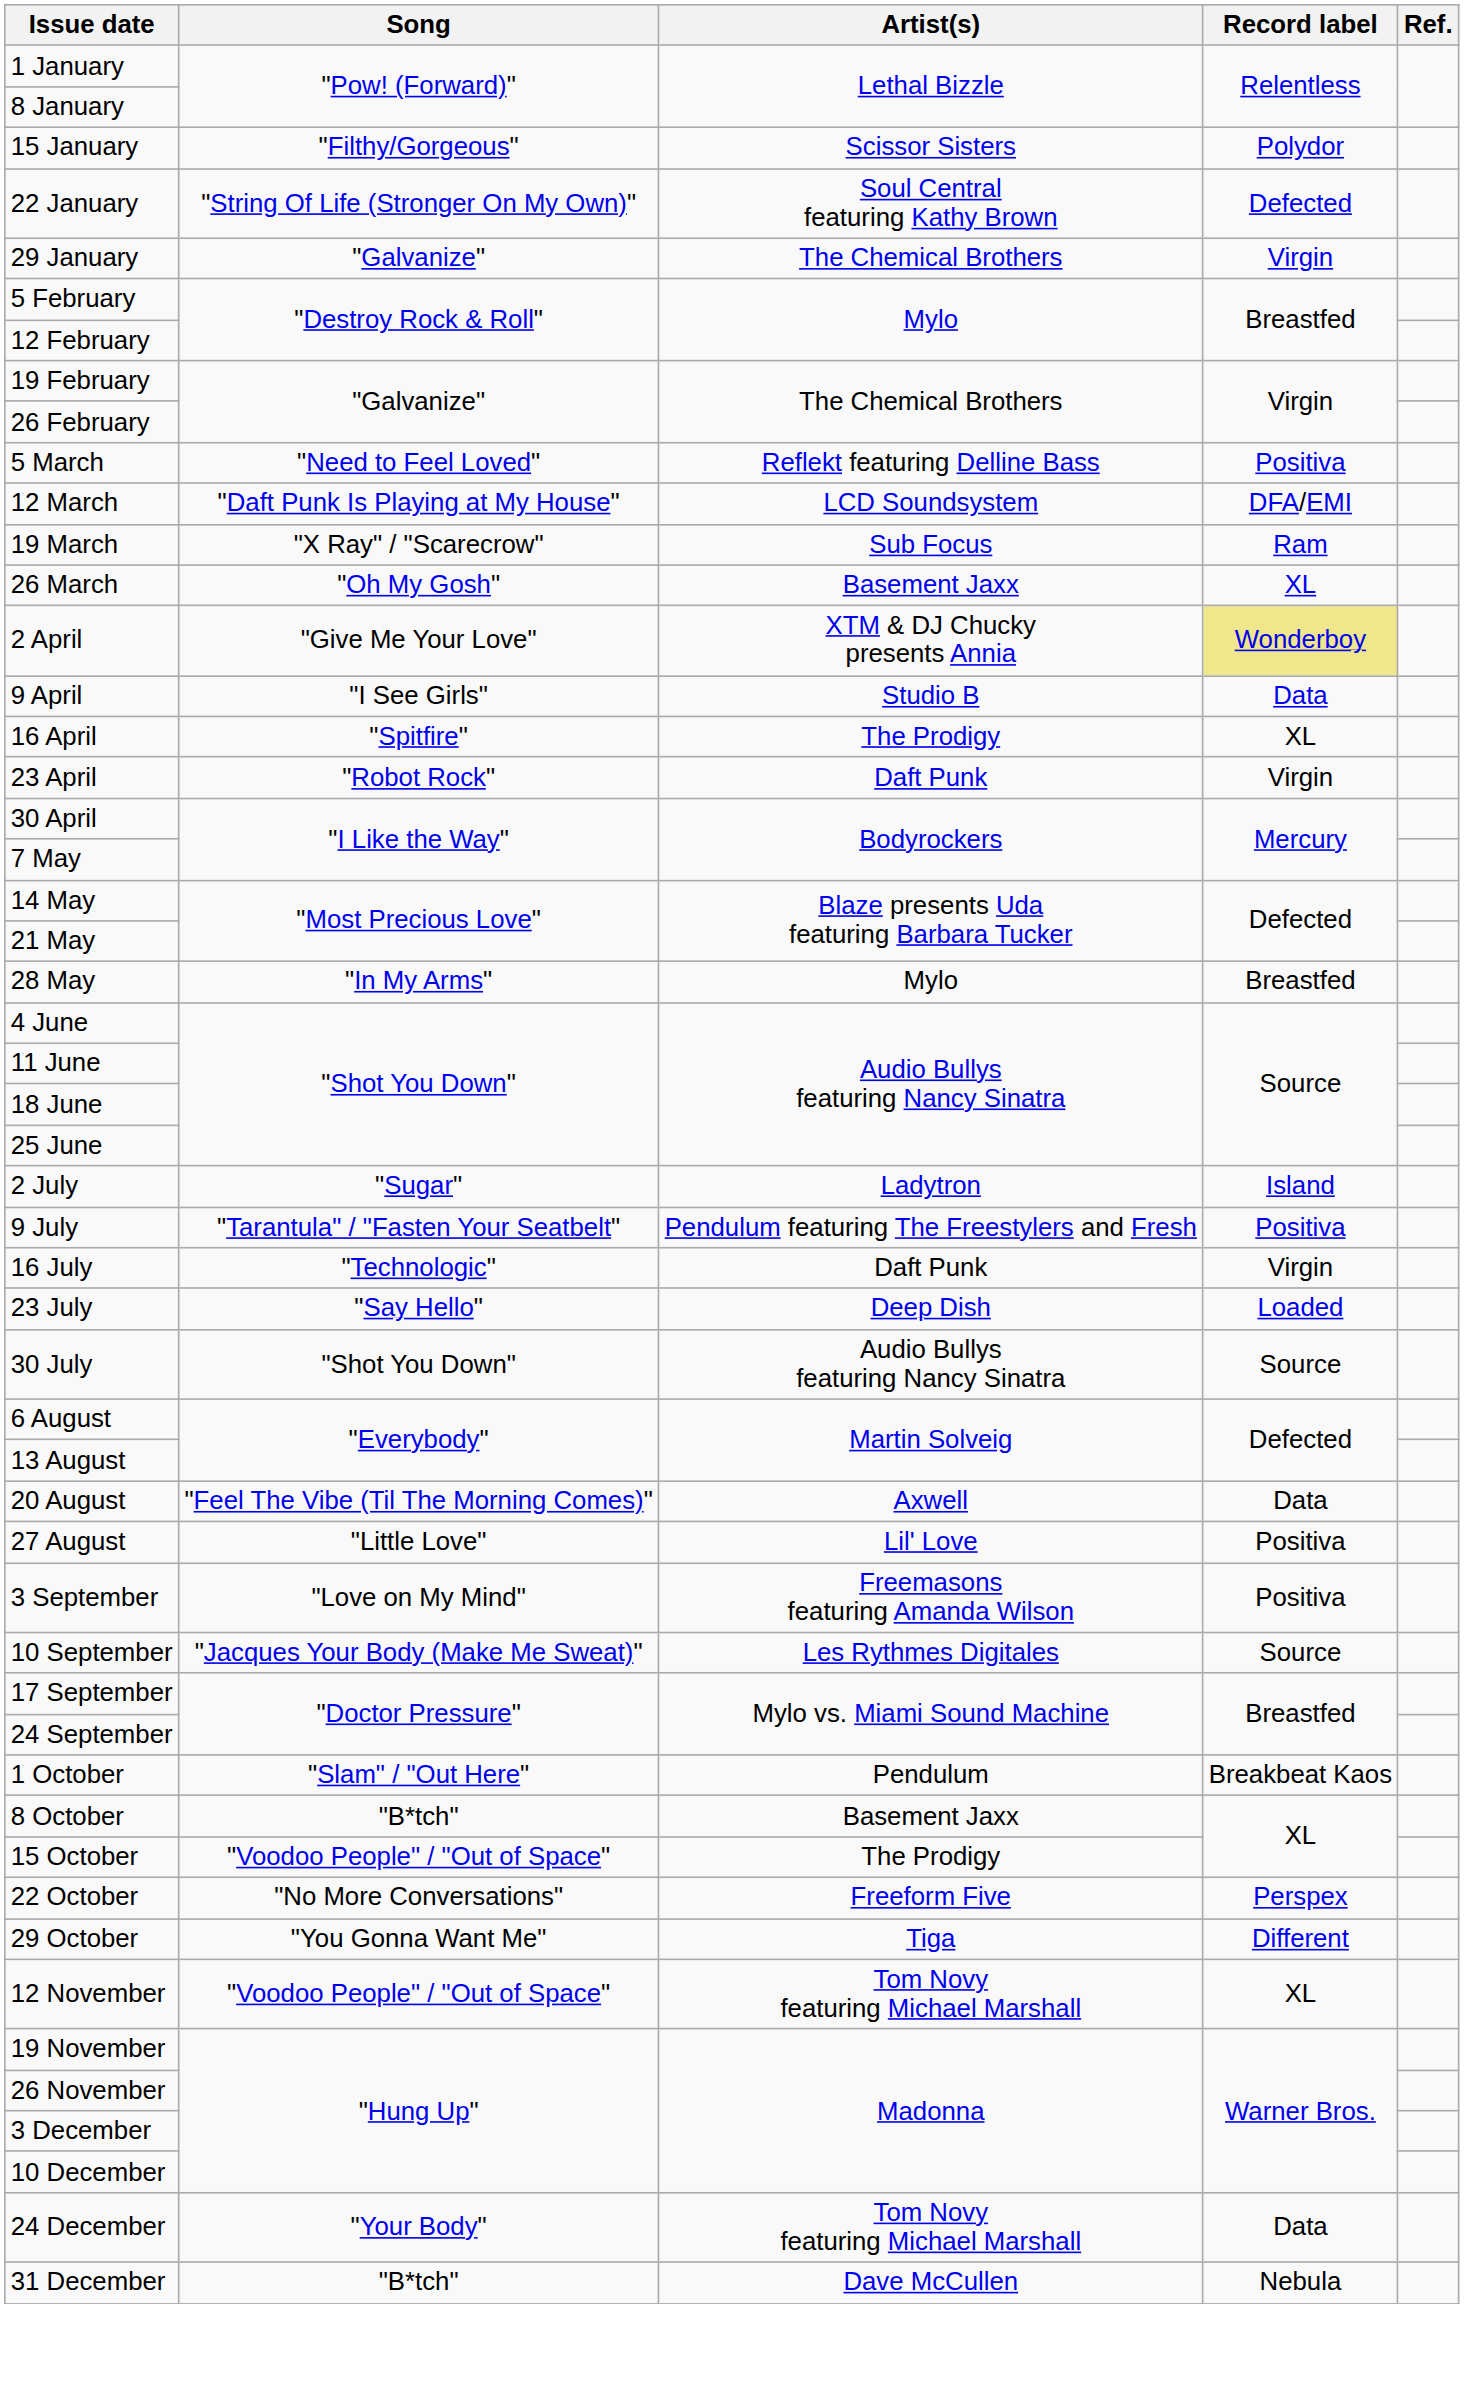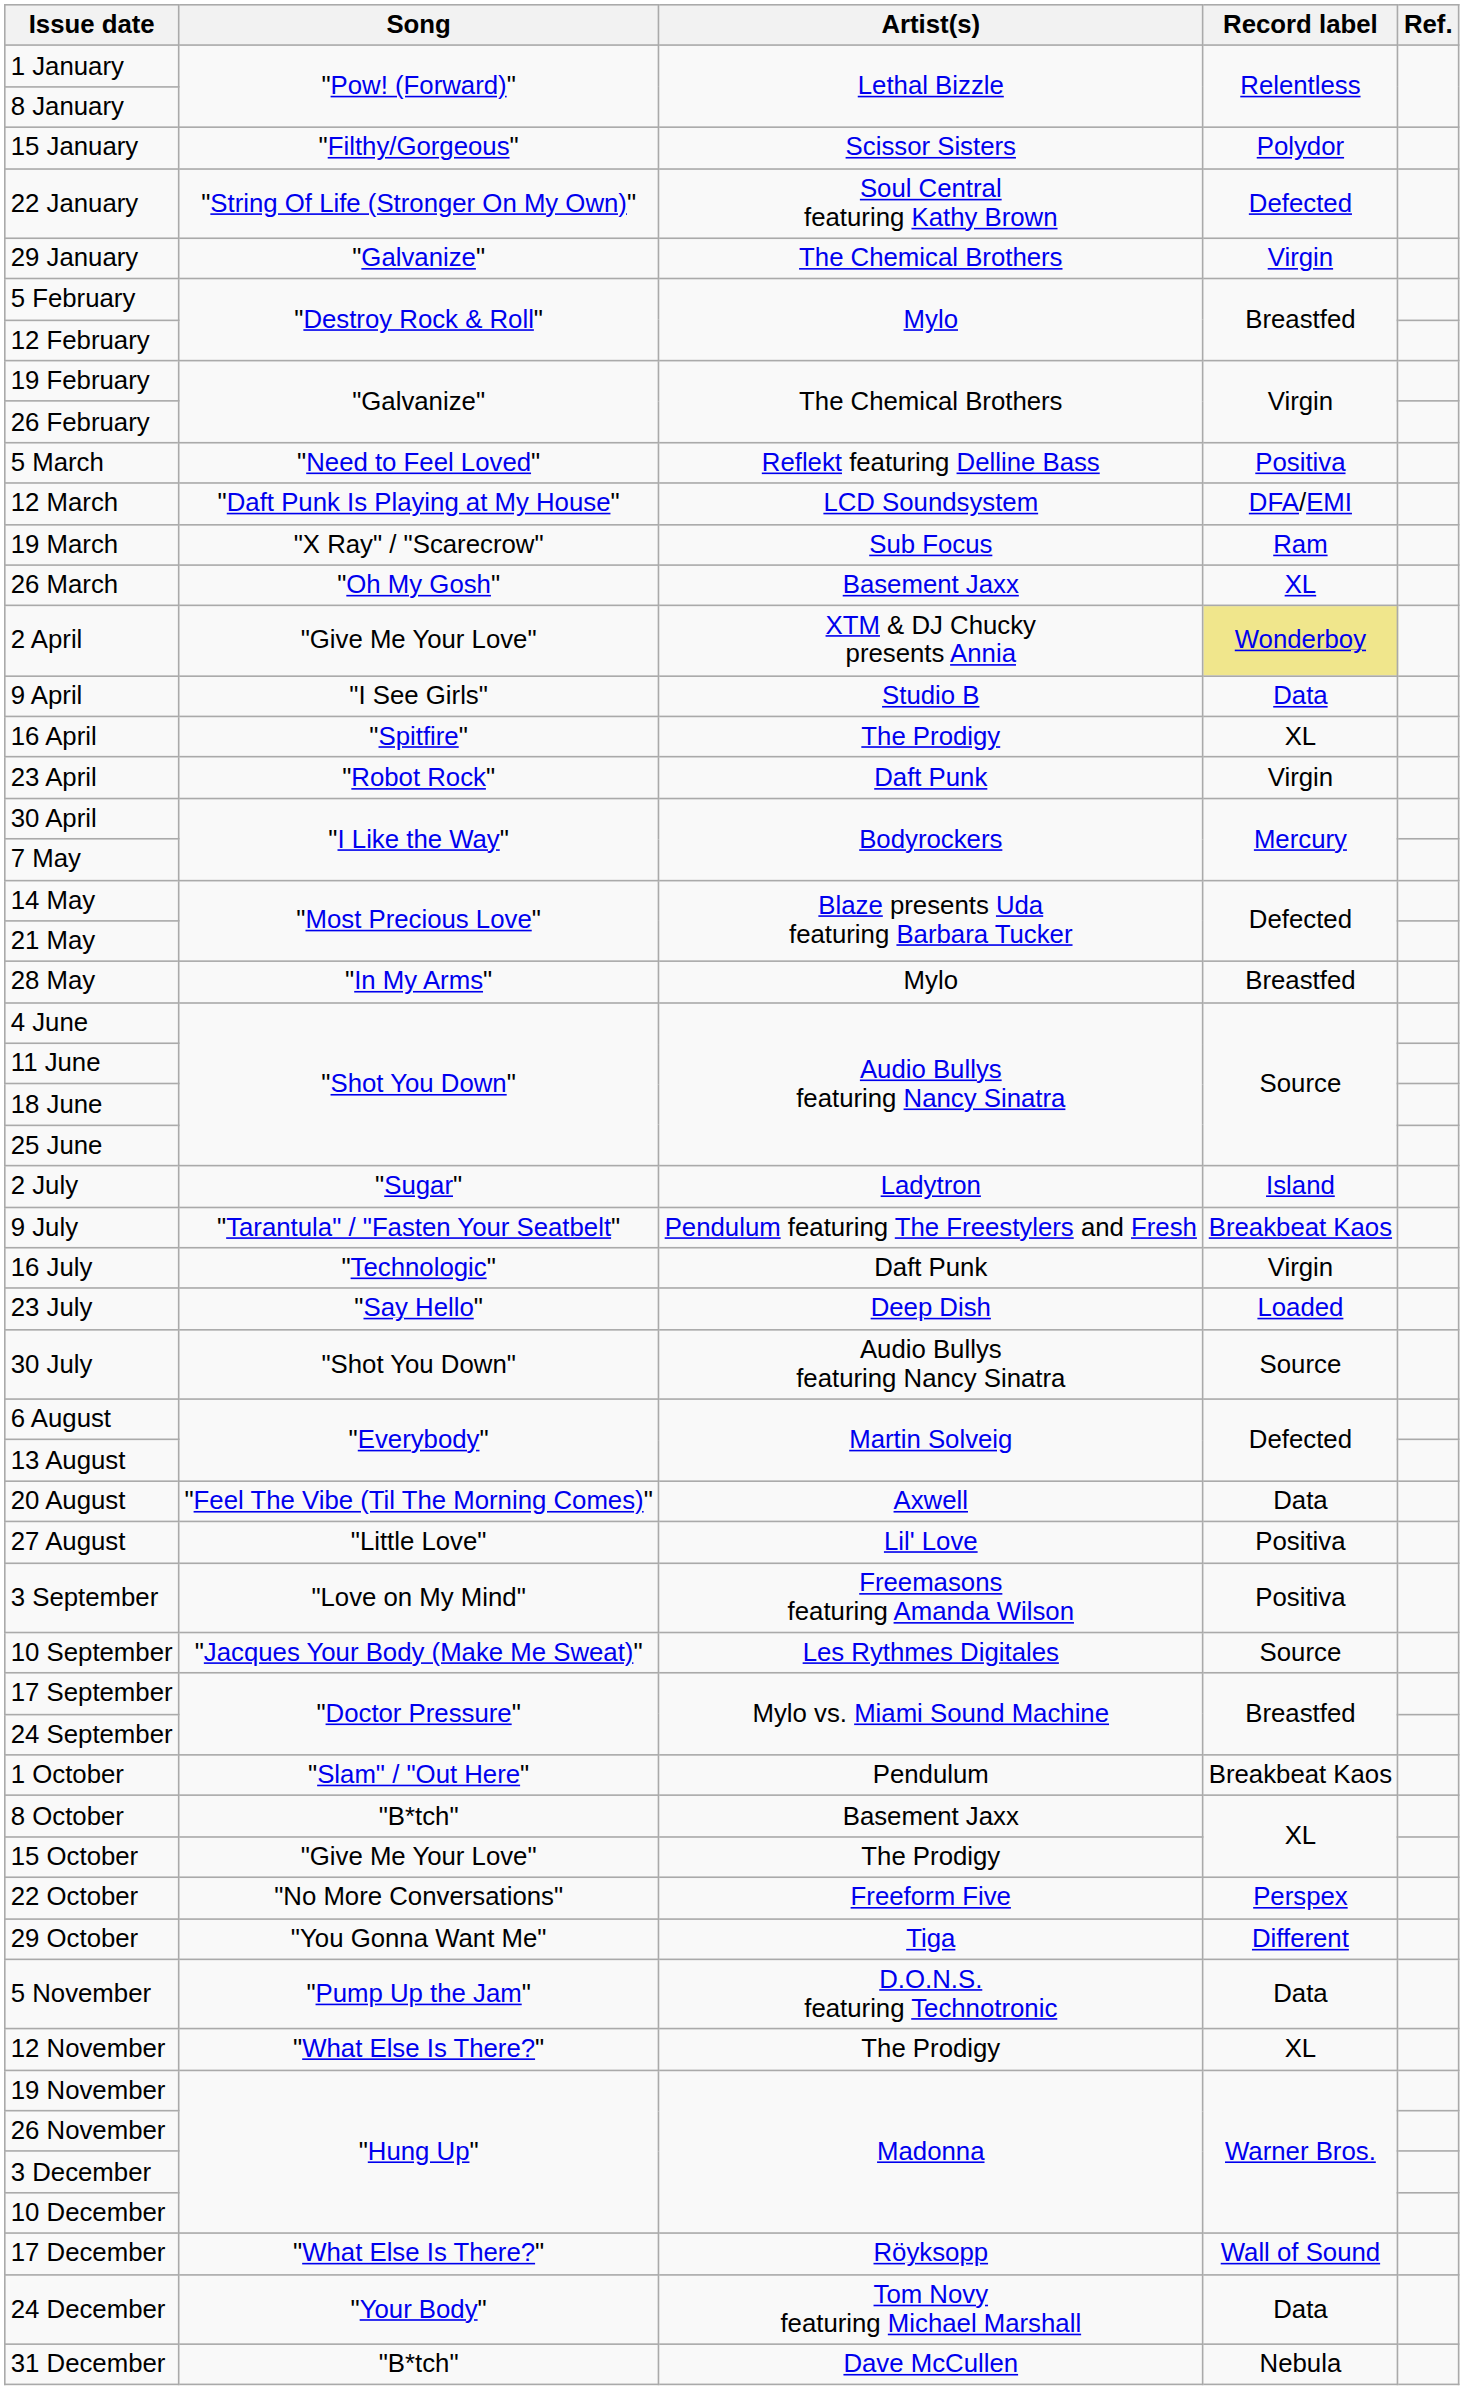 <table class="wikitable plainrowheaders">
 <tr>
 <th scope=col>Issue date</th>
 <th scope=col>Song</th>
 <th scope=col>Artist(s)</th>
 <th scope=col>Record label</th>
 <th scope=col>Ref.</th>
 </tr>
 <tr>
 <td>1 January</td>
 <td align=center rowspan=2>"<a href='#'>Pow! (Forward)</a>"</td>
 <td align=center rowspan=2><a href='#'>Lethal Bizzle</a></td>
 <td align=center rowspan=2><a href='#'>Relentless</a></td>
 <td align=center rowspan=2></td>
 </tr>
 <tr>
 <td>8 January</td>
 </tr>
 <tr>
 <td>15 January</td>
 <td align=center>"<a href='#'>Filthy/Gorgeous</a>"</td>
 <td align=center><a href='#'>Scissor Sisters</a></td>
 <td align=center><a href='#'>Polydor</a></td>
 <td align=center></td>
 </tr>
 <tr>
 <td>22 January</td>
 <td align=center>"<a href='#'>String Of Life (Stronger On My Own)</a>"</td>
 <td align=center><a href='#'>Soul Central</a><br>featuring <a href='#'>Kathy Brown</a></td>
 <td align=center><a href='#'>Defected</a></td>
 <td align=center></td>
 </tr>
 <tr>
 <td>29 January</td>
 <td align=center>"<a href='#'>Galvanize</a>"</td>
 <td align=center><a href='#'>The Chemical Brothers</a></td>
 <td align=center><a href='#'>Virgin</a></td>
 <td align=center></td>
 </tr>
 <tr>
 <td>5 February</td>
 <td style="text-align:center;" rowspan="2">"<a href='#'>Destroy Rock & Roll</a>"</td>
 <td style="text-align:center;" rowspan="2"><a href='#'>Mylo</a></td>
 <td style="text-align:center;" rowspan="2">Breastfed</td>
 <td align=center></td>
 </tr>
 <tr>
 <td>12 February</td>
 <td align=center></td>
 </tr>
 <tr>
 <td>19 February</td>
 <td style="text-align:center;" rowspan="2">"Galvanize"</td>
 <td style="text-align:center;" rowspan="2">The Chemical Brothers</td>
 <td style="text-align:center;" rowspan="2">Virgin</td>
 <td align=center></td>
 </tr>
 <tr>
 <td>26 February</td>
 <td align=center></td>
 </tr>
 <tr>
 <td>5 March</td>
 <td align=center>"<a href='#'>Need to Feel Loved</a>"</td>
 <td align=center><a href='#'>Reflekt</a> featuring <a href='#'>Delline Bass</a></td>
 <td align=center><a href='#'>Positiva</a></td>
 <td align=center></td>
 </tr>
 <tr>
 <td>12 March</td>
 <td align=center>"<a href='#'>Daft Punk Is Playing at My House</a>"</td>
 <td align=center><a href='#'>LCD Soundsystem</a></td>
 <td align=center><a href='#'>DFA</a>/<a href='#'>EMI</a></td>
 <td align=center></td>
 </tr>
 <tr>
 <td>19 March</td>
 <td align=center>"X Ray" / "Scarecrow"</td>
 <td align=center><a href='#'>Sub Focus</a></td>
 <td align=center><a href='#'>Ram</a></td>
 <td align=center></td>
 </tr>
 <tr>
 <td>26 March</td>
 <td align=center>"<a href='#'>Oh My Gosh</a>"</td>
 <td align=center><a href='#'>Basement Jaxx</a></td>
 <td align=center><a href='#'>XL</a></td>
 <td align=center></td>
 </tr>
 <tr>
 <td>2 April</td>
 <td align=center>"Give Me Your Love"</td>
 <td align=center><a href='#'>XTM</a> & DJ Chucky<br>presents <a href='#'>Annia</a></td>
 <td align=center style="background: khaki;"><a href='#'>Wonderboy</a></td>
 <td align=center></td>
 </tr>
 <tr>
 <td>9 April</td>
 <td align=center>"I See Girls"</td>
 <td align=center><a href='#'>Studio B</a></td>
 <td align=center><a href='#'>Data</a></td>
 <td align=center></td>
 </tr>
 <tr>
 <td>16 April</td>
 <td align=center>"<a href='#'>Spitfire</a>"</td>
 <td align=center><a href='#'>The Prodigy</a></td>
 <td align=center>XL</td>
 <td align=center></td>
 </tr>
 <tr>
 <td>23 April</td>
 <td align=center>"<a href='#'>Robot Rock</a>"</td>
 <td align=center><a href='#'>Daft Punk</a></td>
 <td align=center>Virgin</td>
 <td align=center></td>
 </tr>
 <tr>
 <td>30 April</td>
 <td style="text-align:center;" rowspan="2">"<a href='#'>I Like the Way</a>"</td>
 <td style="text-align:center;" rowspan="2"><a href='#'>Bodyrockers</a></td>
 <td style="text-align:center;" rowspan="2"><a href='#'>Mercury</a></td>
 <td align=center></td>
 </tr>
 <tr>
 <td>7 May</td>
 <td align=center></td>
 </tr>
 <tr>
 <td>14 May</td>
 <td style="text-align:center;" rowspan="2">"<a href='#'>Most Precious Love</a>"</td>
 <td style="text-align:center;" rowspan="2"><a href='#'>Blaze</a> presents <a href='#'>Uda</a><br>featuring <a href='#'>Barbara Tucker</a></td>
 <td style="text-align:center;" rowspan="2">Defected</td>
 <td align=center></td>
 </tr>
 <tr>
 <td>21 May</td>
 <td align=center></td>
 </tr>
 <tr>
 <td>28 May</td>
 <td align=center>"<a href='#'>In My Arms</a>"</td>
 <td align=center>Mylo</td>
 <td align=center>Breastfed</td>
 <td align=center></td>
 </tr>
 <tr>
 <td>4 June</td>
 <td style="text-align:center;" rowspan="4">"<a href='#'>Shot You Down</a>"</td>
 <td style="text-align:center;" rowspan="4"><a href='#'>Audio Bullys</a><br>featuring <a href='#'>Nancy Sinatra</a></td>
 <td style="text-align:center;" rowspan="4">Source</td>
 <td align=center></td>
 </tr>
 <tr>
 <td>11 June</td>
 <td align=center></td>
 </tr>
 <tr>
 <td>18 June</td>
 <td align=center></td>
 </tr>
 <tr>
 <td>25 June</td>
 <td align=center></td>
 </tr>
 <tr>
 <td>2 July</td>
 <td align=center>"<a href='#'>Sugar</a>"</td>
 <td align=center><a href='#'>Ladytron</a></td>
 <td align=center><a href='#'>Island</a></td>
 <td align=center></td>
 </tr>
 <tr>
 <td>9 July</td>
 <td align=center>"<a href='#'>Tarantula" / "Fasten Your Seatbelt</a>"</td>
 <td align=center><a href='#'>Pendulum</a> featuring <a href='#'>The Freestylers</a> and <a href='#'>Fresh</a></td>
-<td align=center><a href='#'>Positiva</a></td>
+<td align=center><a href='#'>Breakbeat Kaos</a></td>
 <td align=center></td>
 </tr>
 <tr>
 <td>16 July</td>
 <td align=center>"<a href='#'>Technologic</a>"</td>
 <td align=center>Daft Punk</td>
 <td align=center>Virgin</td>
 <td align=center></td>
 </tr>
 <tr>
 <td>23 July</td>
 <td align=center>"<a href='#'>Say Hello</a>"</td>
 <td align=center><a href='#'>Deep Dish</a></td>
 <td align=center><a href='#'>Loaded</a></td>
 <td align=center></td>
 </tr>
 <tr>
 <td>30 July</td>
 <td align=center>"Shot You Down"</td>
 <td align=center>Audio Bullys<br>featuring Nancy Sinatra</td>
 <td align=center>Source</td>
 <td align=center></td>
 </tr>
 <tr>
 <td>6 August</td>
 <td style="text-align:center;" rowspan="2">"<a href='#'>Everybody</a>"</td>
 <td style="text-align:center;" rowspan="2"><a href='#'>Martin Solveig</a></td>
 <td style="text-align:center;" rowspan="2">Defected</td>
 <td align=center></td>
 </tr>
 <tr>
 <td>13 August</td>
 <td align=center></td>
 </tr>
 <tr>
 <td>20 August</td>
 <td align=center>"<a href='#'>Feel The Vibe (Til The Morning Comes)</a>"</td>
 <td align=center><a href='#'>Axwell</a></td>
 <td align=center>Data</td>
 <td align=center></td>
 </tr>
 <tr>
 <td>27 August</td>
 <td align=center>"Little Love"</td>
 <td align=center><a href='#'>Lil' Love</a></td>
 <td align=center>Positiva</td>
 <td align=center></td>
 </tr>
 <tr>
 <td>3 September</td>
 <td align=center>"Love on My Mind"</td>
 <td align=center><a href='#'>Freemasons</a><br>featuring <a href='#'>Amanda Wilson</a></td>
 <td align=center>Positiva</td>
 <td align=center></td>
 </tr>
 <tr>
 <td>10 September</td>
 <td align=center>"<a href='#'>Jacques Your Body (Make Me Sweat)</a>"</td>
 <td align=center><a href='#'>Les Rythmes Digitales</a></td>
 <td align=center>Source</td>
 <td align=center></td>
 </tr>
 <tr>
 <td>17 September</td>
 <td style="text-align:center;" rowspan="2">"<a href='#'>Doctor Pressure</a>"</td>
 <td style="text-align:center;" rowspan="2">Mylo vs. <a href='#'>Miami Sound Machine</a></td>
 <td style="text-align:center;" rowspan="2">Breastfed</td>
 <td align=center></td>
 </tr>
 <tr>
 <td>24 September</td>
 <td align=center></td>
 </tr>
 <tr>
 <td>1 October</td>
 <td align=center>"<a href='#'>Slam" / "Out Here</a>"</td>
 <td align=center>Pendulum</td>
 <td align=center>Breakbeat Kaos</td>
 <td align=center></td>
 </tr>
 <tr>
 <td>8 October</td>
 <td align=center>"B*tch"</td>
 <td align=center>Basement Jaxx</td>
 <td align=center rowspan=2>XL</td>
 <td align=center></td>
 </tr>
 <tr>
 <td>15 October</td>
-<td align=center>"<a href='#'>Voodoo People" / "Out of Space</a>"</td>
+<td align=center>"Give Me Your Love"</td>
 <td align=center>The Prodigy</td>
 <td align=center></td>
 </tr>
 <tr>
 <td>22 October</td>
 <td align=center>"No More Conversations"</td>
 <td align=center><a href='#'>Freeform Five</a></td>
 <td align=center><a href='#'>Perspex</a></td>
 <td align=center></td>
 </tr>
 <tr>
 <td>29 October</td>
 <td align=center>"You Gonna Want Me"</td>
 <td align=center><a href='#'>Tiga</a></td>
 <td align=center><a href='#'>Different</a></td>
 <td align=center></td>
 </tr>
 <tr>
+<td>5 November</td>
+<td align=center>"<a href='#'>Pump Up the Jam</a>"</td>
+<td align=center><a href='#'>D.O.N.S.</a><br>featuring <a href='#'>Technotronic</a></td>
+<td align=center>Data</td>
+<td align=center></td>
+</tr>
+<tr>
 <td>12 November</td>
-<td align=center>"<a href='#'>Voodoo People" / "Out of Space</a>"</td>
-<td align=center><a href='#'>Tom Novy</a><br>featuring <a href='#'>Michael Marshall</a></td>
+<td align=center>"<a href='#'>What Else Is There?</a>"</td>
+<td align=center>The Prodigy</td>
 <td align=center>XL</td>
 <td align=center></td>
 </tr>
 <tr>
 <td>19 November</td>
 <td style="text-align:center;" rowspan="4">"<a href='#'>Hung Up</a>"</td>
 <td style="text-align:center;" rowspan="4"><a href='#'>Madonna</a></td>
 <td style="text-align:center;" rowspan="4"><a href='#'>Warner Bros.</a></td>
 <td align=center></td>
 </tr>
 <tr>
 <td>26 November</td>
 <td align=center></td>
 </tr>
 <tr>
 <td>3 December</td>
 <td align=center></td>
 </tr>
 <tr>
 <td>10 December</td>
 <td align=center></td>
 </tr>
 <tr>
+<td>17 December</td>
+<td align=center>"<a href='#'>What Else Is There?</a>"</td>
+<td align=center><a href='#'>Röyksopp</a></td>
+<td align=center><a href='#'>Wall of Sound</a></td>
+<td align=center></td>
+</tr>
+<tr>
 <td>24 December</td>
 <td align=center>"<a href='#'>Your Body</a>"</td>
 <td align=center><a href='#'>Tom Novy</a><br>featuring <a href='#'>Michael Marshall</a></td>
 <td align=center>Data</td>
 <td align=center></td>
 </tr>
 <tr>
 <td>31 December</td>
 <td align=center>"B*tch"</td>
 <td align=center><a href='#'>Dave McCullen</a></td>
 <td align=center>Nebula</td>
 <td align=center></td>
 </tr>
 </table>
